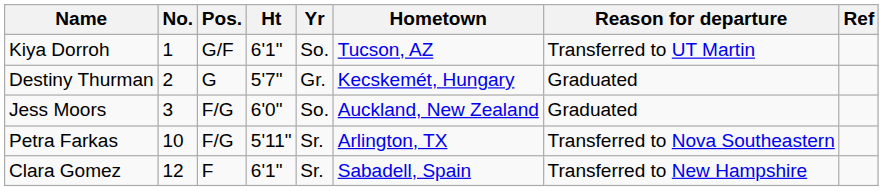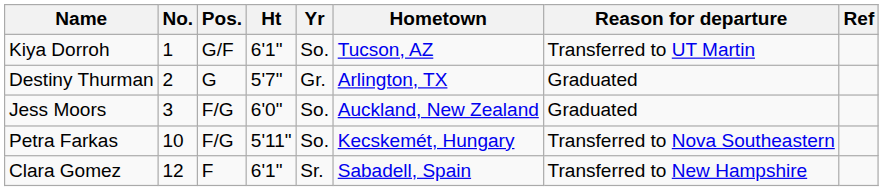 <table class="wikitable sortable">
 <tr>
 <th>Name</th>
 <th>No.</th>
 <th>Pos.</th>
 <th>Ht</th>
 <th>Yr</th>
 <th>Hometown</th>
 <th>Reason for departure</th>
 <th>Ref</th>
 </tr>
 <tr>
 <td>Kiya Dorroh</td>
 <td>1</td>
 <td>G/F</td>
 <td>6'1"</td>
 <td>So.</td>
 <td><a href='#'>Tucson, AZ</a></td>
 <td>Transferred to <a href='#'>UT Martin</a></td>
 <td></td>
 </tr>
 <tr>
 <td>Destiny Thurman</td>
 <td>2</td>
 <td>G</td>
 <td>5'7"</td>
 <td>Gr.</td>
-<td><a href='#'>Kecskemét, Hungary</a></td>
+<td><a href='#'>Arlington, TX</a></td>
 <td>Graduated</td>
 <td></td>
 </tr>
 <tr>
 <td>Jess Moors</td>
 <td>3</td>
 <td>F/G</td>
 <td>6'0"</td>
 <td>So.</td>
 <td><a href='#'>Auckland, New Zealand</a></td>
 <td>Graduated</td>
 <td></td>
 </tr>
 <tr>
 <td>Petra Farkas</td>
 <td>10</td>
 <td>F/G</td>
 <td>5'11"</td>
-<td>Sr.</td>
-<td><a href='#'>Arlington, TX</a></td>
+<td>So.</td>
+<td><a href='#'>Kecskemét, Hungary</a></td>
 <td>Transferred to <a href='#'>Nova Southeastern</a></td>
 <td></td>
 </tr>
 <tr>
 <td>Clara Gomez</td>
 <td>12</td>
 <td>F</td>
 <td>6'1"</td>
 <td>Sr.</td>
 <td><a href='#'>Sabadell, Spain</a></td>
 <td>Transferred to <a href='#'>New Hampshire</a></td>
 <td></td>
 </tr>
 </table>
